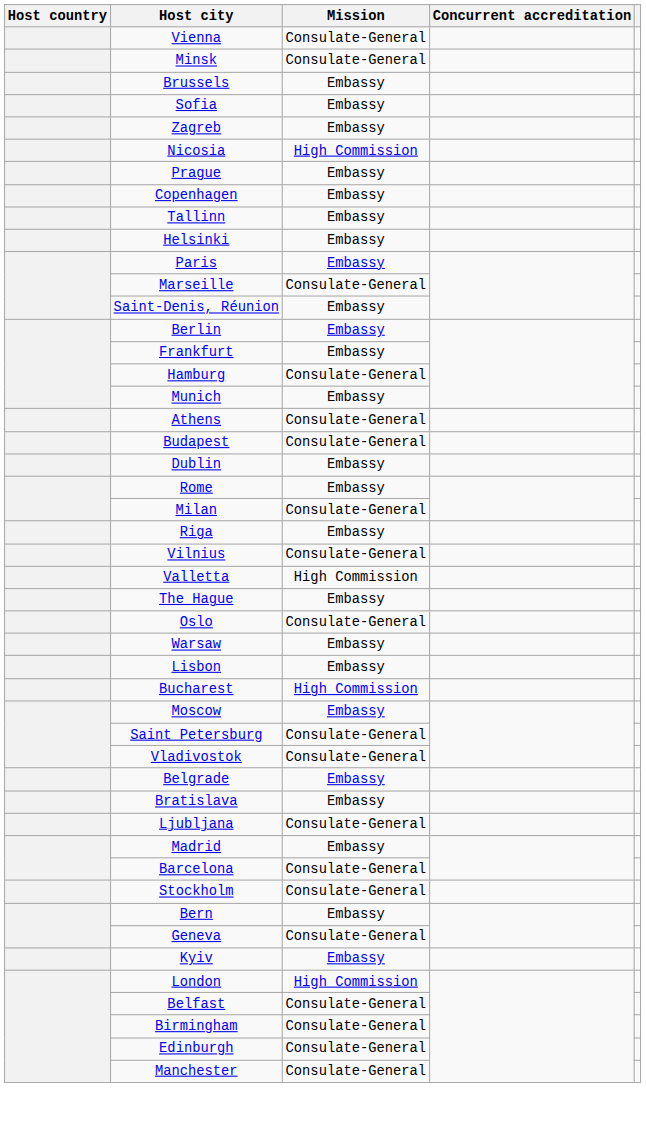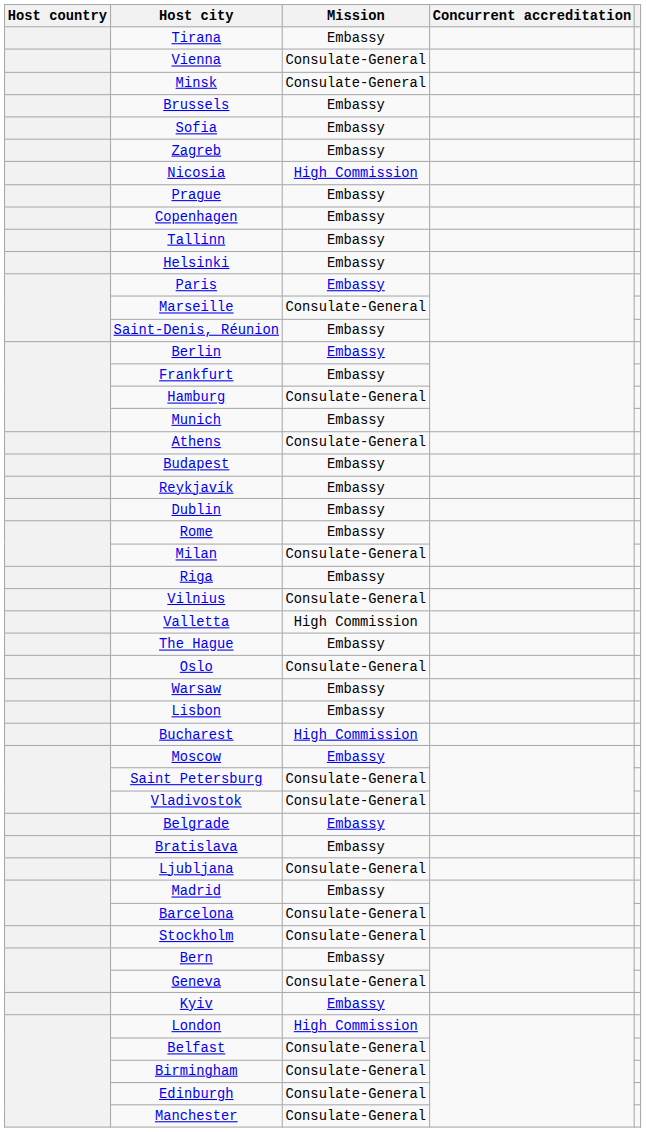 <table class="wikitable plainrowheaders" style="text-align:center;">
 <tr>
 <th scope="col">Host country</th>
 <th scope="col">Host city</th>
 <th scope="col">Mission</th>
 <th scope="col">Concurrent accreditation</th>
 <th scope="col"></th>
+</tr>
+<tr>
+<th scope="row"></th>
+<td><a href='#'>Tirana</a></td>
+<td>Embassy</td>
+<td></td>
+<td></td>
 </tr>
 <tr>
 <th scope="row"></th>
 <td><a href='#'>Vienna</a></td>
 <td>Consulate-General</td>
 <td></td>
 <td></td>
 </tr>
 <tr>
 <th scope="row"></th>
 <td><a href='#'>Minsk</a></td>
 <td>Consulate-General</td>
 <td></td>
 <td></td>
 </tr>
 <tr>
 <th scope="row"></th>
 <td><a href='#'>Brussels</a></td>
 <td>Embassy</td>
 <td></td>
 <td></td>
 </tr>
 <tr>
 <th scope="row"></th>
 <td><a href='#'>Sofia</a></td>
 <td>Embassy</td>
 <td></td>
 <td></td>
 </tr>
 <tr>
 <th scope="row"></th>
 <td><a href='#'>Zagreb</a></td>
 <td>Embassy</td>
 <td></td>
 <td></td>
 </tr>
 <tr>
 <th scope="row"></th>
 <td><a href='#'>Nicosia</a></td>
 <td><a href='#'>High Commission</a></td>
 <td></td>
 <td></td>
 </tr>
 <tr>
 <th scope="row"></th>
 <td><a href='#'>Prague</a></td>
 <td>Embassy</td>
 <td></td>
 <td></td>
 </tr>
 <tr>
 <th scope="row"></th>
 <td><a href='#'>Copenhagen</a></td>
 <td>Embassy</td>
 <td></td>
 <td></td>
 </tr>
 <tr>
 <th scope="row"></th>
 <td><a href='#'>Tallinn</a></td>
 <td>Embassy</td>
 <td></td>
 <td></td>
 </tr>
 <tr>
 <th scope="row"></th>
 <td><a href='#'>Helsinki</a></td>
 <td>Embassy</td>
 <td></td>
 <td></td>
 </tr>
 <tr>
 <th scope="row" rowspan="3"></th>
 <td><a href='#'>Paris</a></td>
 <td><a href='#'>Embassy</a></td>
 <td rowspan="3"></td>
 <td></td>
 </tr>
 <tr>
 <td><a href='#'>Marseille</a></td>
 <td>Consulate-General</td>
 <td></td>
 </tr>
 <tr>
 <td><a href='#'>Saint-Denis, Réunion</a></td>
 <td>Embassy</td>
 <td></td>
 </tr>
 <tr>
 <th scope="row" rowspan="4"></th>
 <td><a href='#'>Berlin</a></td>
 <td><a href='#'>Embassy</a></td>
 <td rowspan="4"></td>
 <td></td>
 </tr>
 <tr>
 <td><a href='#'>Frankfurt</a></td>
 <td>Embassy</td>
 <td></td>
 </tr>
 <tr>
 <td><a href='#'>Hamburg</a></td>
 <td>Consulate-General</td>
 <td></td>
 </tr>
 <tr>
 <td><a href='#'>Munich</a></td>
 <td>Embassy</td>
 <td></td>
 </tr>
 <tr>
 <th scope="row"></th>
 <td><a href='#'>Athens</a></td>
 <td>Consulate-General</td>
 <td></td>
 <td></td>
 </tr>
 <tr>
 <th scope="row"></th>
 <td><a href='#'>Budapest</a></td>
-<td>Consulate-General</td>
+<td>Embassy</td>
+<td></td>
+<td></td>
+</tr>
+<tr>
+<th scope="row"></th>
+<td><a href='#'>Reykjavík</a></td>
+<td>Embassy</td>
 <td></td>
 <td></td>
 </tr>
 <tr>
 <th scope="row"></th>
 <td><a href='#'>Dublin</a></td>
 <td>Embassy</td>
 <td></td>
 <td></td>
 </tr>
 <tr>
 <th scope="row" rowspan="2"></th>
 <td><a href='#'>Rome</a></td>
 <td>Embassy</td>
 <td rowspan="2"></td>
 <td></td>
 </tr>
 <tr>
 <td><a href='#'>Milan</a></td>
 <td>Consulate-General</td>
 <td></td>
 </tr>
 <tr>
 <th scope="row"></th>
 <td><a href='#'>Riga</a></td>
 <td>Embassy</td>
 <td></td>
 <td></td>
 </tr>
 <tr>
 <th scope="row"></th>
 <td><a href='#'>Vilnius</a></td>
 <td>Consulate-General</td>
 <td></td>
 <td></td>
 </tr>
 <tr>
 <th scope="row"></th>
 <td><a href='#'>Valletta</a></td>
 <td>High Commission</td>
 <td></td>
 <td></td>
 </tr>
 <tr>
 <th scope="row"></th>
 <td><a href='#'>The Hague</a></td>
 <td>Embassy</td>
 <td></td>
 <td></td>
 </tr>
 <tr>
 <th scope="row"></th>
 <td><a href='#'>Oslo</a></td>
 <td>Consulate-General</td>
 <td></td>
 <td></td>
 </tr>
 <tr>
 <th scope="row"></th>
 <td><a href='#'>Warsaw</a></td>
 <td>Embassy</td>
 <td></td>
 <td></td>
 </tr>
 <tr>
 <th scope="row"></th>
 <td><a href='#'>Lisbon</a></td>
 <td>Embassy</td>
 <td></td>
 <td></td>
 </tr>
 <tr>
 <th scope="row"></th>
 <td><a href='#'>Bucharest</a></td>
 <td><a href='#'>High Commission</a></td>
 <td></td>
 <td></td>
 </tr>
 <tr>
 <th scope="row" rowspan="3"></th>
 <td><a href='#'>Moscow</a></td>
 <td><a href='#'>Embassy</a></td>
 <td rowspan="3"></td>
 <td></td>
 </tr>
 <tr>
 <td><a href='#'>Saint Petersburg</a></td>
 <td>Consulate-General</td>
 <td></td>
 </tr>
 <tr>
 <td><a href='#'>Vladivostok</a></td>
 <td>Consulate-General</td>
 <td></td>
 </tr>
 <tr>
 <th scope="row"></th>
 <td><a href='#'>Belgrade</a></td>
 <td><a href='#'>Embassy</a></td>
 <td></td>
 <td></td>
 </tr>
 <tr>
 <th scope="row"></th>
 <td><a href='#'>Bratislava</a></td>
 <td>Embassy</td>
 <td></td>
 <td></td>
 </tr>
 <tr>
 <th scope="row"></th>
 <td><a href='#'>Ljubljana</a></td>
 <td>Consulate-General</td>
 <td></td>
 <td></td>
 </tr>
 <tr>
 <th scope="row" rowspan="2"></th>
 <td><a href='#'>Madrid</a></td>
 <td>Embassy</td>
 <td rowspan="2"></td>
 <td></td>
 </tr>
 <tr>
 <td><a href='#'>Barcelona</a></td>
 <td>Consulate-General</td>
 <td></td>
 </tr>
 <tr>
 <th scope="row"></th>
 <td><a href='#'>Stockholm</a></td>
 <td>Consulate-General</td>
 <td></td>
 <td></td>
 </tr>
 <tr>
 <th scope="row" rowspan="2"></th>
 <td><a href='#'>Bern</a></td>
 <td>Embassy</td>
 <td rowspan="2"></td>
 <td></td>
 </tr>
 <tr>
 <td><a href='#'>Geneva</a></td>
 <td>Consulate-General</td>
 <td></td>
 </tr>
 <tr>
 <th scope="row"></th>
 <td><a href='#'>Kyiv</a></td>
 <td><a href='#'>Embassy</a></td>
 <td></td>
 <td></td>
 </tr>
 <tr>
 <th rowspan="5" scope="row"></th>
 <td><a href='#'>London</a></td>
 <td><a href='#'>High Commission</a></td>
 <td rowspan="5"></td>
 <td></td>
 </tr>
 <tr>
 <td><a href='#'>Belfast</a></td>
 <td>Consulate-General</td>
 <td></td>
 </tr>
 <tr>
 <td><a href='#'>Birmingham</a></td>
 <td>Consulate-General</td>
 <td></td>
 </tr>
 <tr>
 <td><a href='#'>Edinburgh</a></td>
 <td>Consulate-General</td>
 <td></td>
 </tr>
 <tr>
 <td><a href='#'>Manchester</a></td>
 <td>Consulate-General</td>
 <td></td>
 </tr>
 </table>
